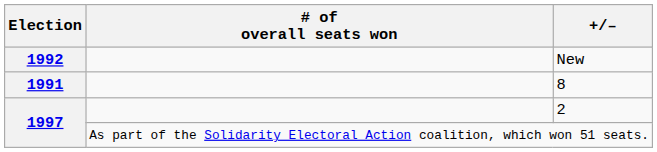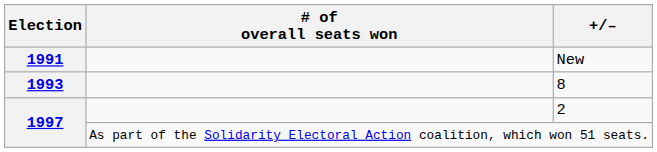 <table class=wikitable>
 <tr>
 <th>Election</th>
 <th># of<br>overall seats won</th>
 <th>+/–</th>
 </tr>
 <tr>
-<th><a href='#'>1992</a></th>
+<th><a href='#'>1991</a></th>
 <td></td>
 <td>New</td>
 </tr>
 <tr>
-<th><a href='#'>1991</a></th>
+<th><a href='#'>1993</a></th>
 <td></td>
 <td> 8</td>
 </tr>
 <tr>
 <th rowspan="2"><a href='#'>1997</a></th>
 <td></td>
 <td> 2</td>
 </tr>
 <tr>
 <td colspan="2"><small>As part of the <a href='#'>Solidarity Electoral Action</a> coalition, which won 51 seats.</small></td>
 </tr>
 </table>
